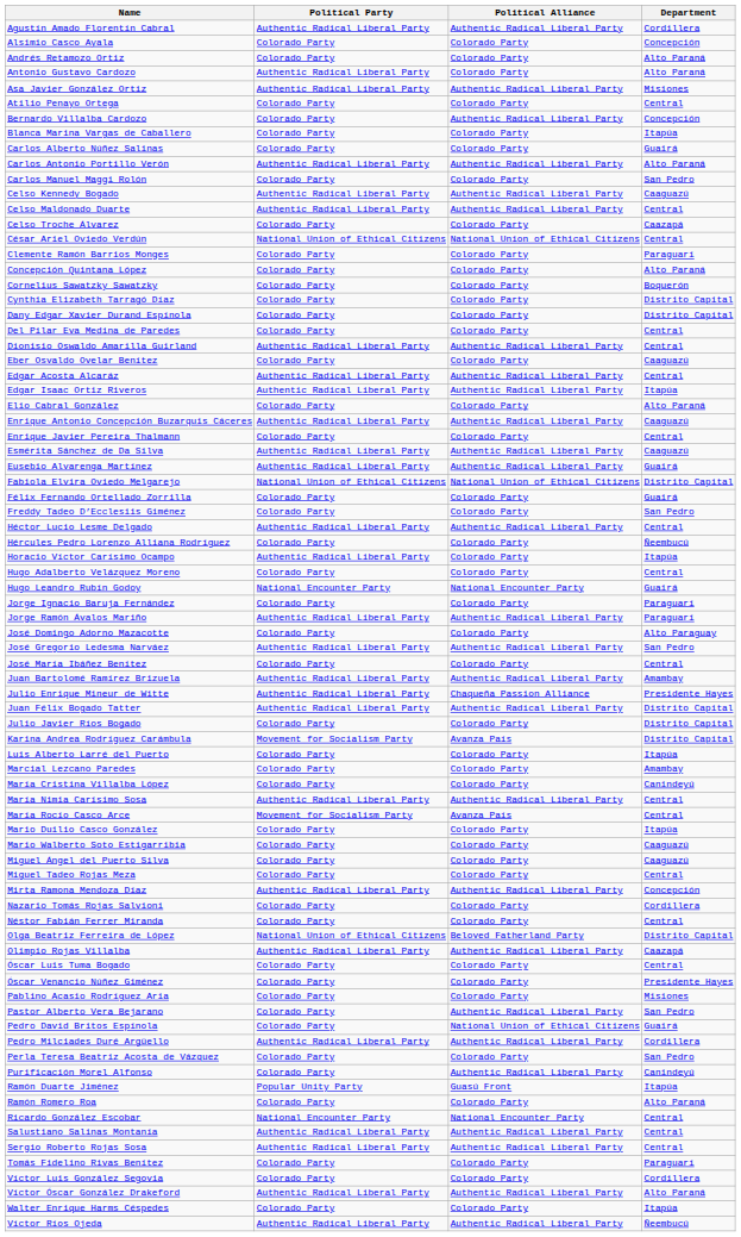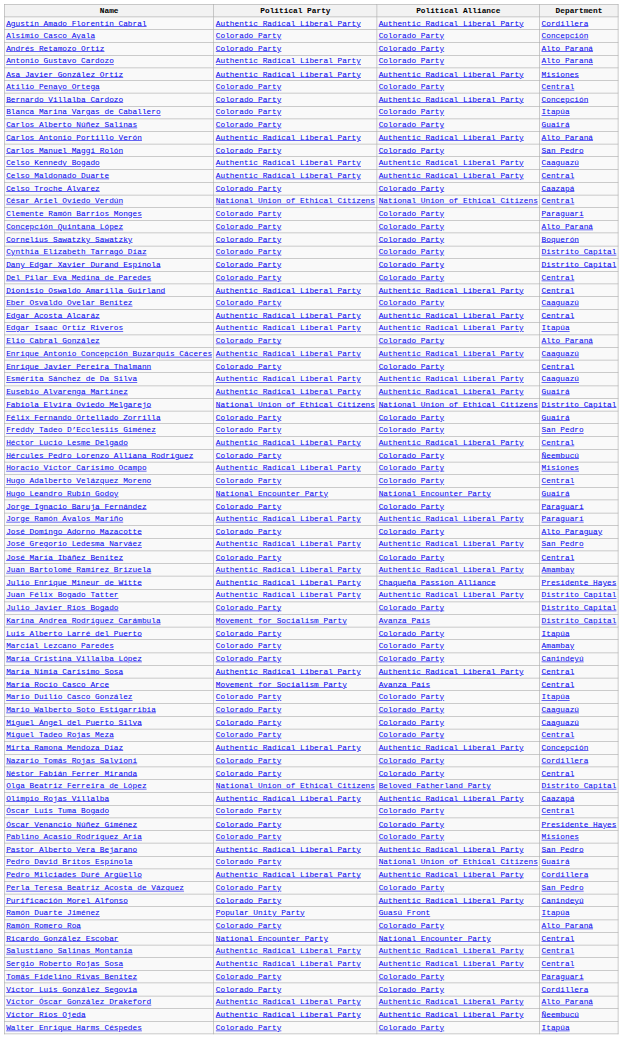 <table class="wikitable sortable">
 <tr>
 <th>Name</th>
 <th>Political Party</th>
 <th>Political Alliance</th>
 <th>Department</th>
 </tr>
 <tr>
 <td><a href='#'>Agustín Amado Florentín Cabral</a></td>
 <td><a href='#'>Authentic Radical Liberal Party</a></td>
 <td><a href='#'>Authentic Radical Liberal Party</a></td>
 <td><a href='#'>Cordillera</a></td>
 </tr>
 <tr>
 <td><a href='#'>Alsimio Casco Ayala</a></td>
 <td><a href='#'>Colorado Party</a></td>
 <td><a href='#'>Colorado Party</a></td>
 <td><a href='#'>Concepción</a></td>
 </tr>
 <tr>
 <td><a href='#'>Andrés Retamozo Ortiz</a></td>
 <td><a href='#'>Colorado Party</a></td>
 <td><a href='#'>Colorado Party</a></td>
 <td><a href='#'>Alto Paraná</a></td>
 </tr>
 <tr>
 <td><a href='#'>Antonio Gustavo Cardozo</a></td>
 <td><a href='#'>Authentic Radical Liberal Party</a></td>
 <td><a href='#'>Colorado Party</a></td>
 <td><a href='#'>Alto Paraná</a></td>
 </tr>
 <tr>
 <td><a href='#'>Asa Javier González Ortiz</a></td>
 <td><a href='#'>Authentic Radical Liberal Party</a></td>
 <td><a href='#'>Authentic Radical Liberal Party</a></td>
 <td><a href='#'>Misiones</a></td>
 </tr>
 <tr>
 <td><a href='#'>Atilio Penayo Ortega</a></td>
 <td><a href='#'>Colorado Party</a></td>
 <td><a href='#'>Colorado Party</a></td>
 <td><a href='#'>Central</a></td>
 </tr>
 <tr>
 <td><a href='#'>Bernardo Villalba Cardozo</a></td>
 <td><a href='#'>Colorado Party</a></td>
 <td><a href='#'>Authentic Radical Liberal Party</a></td>
 <td><a href='#'>Concepción</a></td>
 </tr>
 <tr>
 <td><a href='#'>Blanca Marina Vargas de Caballero</a></td>
 <td><a href='#'>Colorado Party</a></td>
 <td><a href='#'>Colorado Party</a></td>
 <td><a href='#'>Itapúa</a></td>
 </tr>
 <tr>
 <td><a href='#'>Carlos Alberto Núñez Salinas</a></td>
 <td><a href='#'>Colorado Party</a></td>
 <td><a href='#'>Colorado Party</a></td>
 <td><a href='#'>Guairá</a></td>
 </tr>
 <tr>
 <td><a href='#'>Carlos Antonio Portillo Verón</a></td>
 <td><a href='#'>Authentic Radical Liberal Party</a></td>
 <td><a href='#'>Authentic Radical Liberal Party</a></td>
 <td><a href='#'>Alto Paraná</a></td>
 </tr>
 <tr>
 <td><a href='#'>Carlos Manuel Maggi Rolón</a></td>
 <td><a href='#'>Colorado Party</a></td>
 <td><a href='#'>Colorado Party</a></td>
 <td><a href='#'>San Pedro</a></td>
 </tr>
 <tr>
 <td><a href='#'>Celso Kennedy Bogado</a></td>
 <td><a href='#'>Authentic Radical Liberal Party</a></td>
 <td><a href='#'>Authentic Radical Liberal Party</a></td>
 <td><a href='#'>Caaguazú</a></td>
 </tr>
 <tr>
 <td><a href='#'>Celso Maldonado Duarte</a></td>
 <td><a href='#'>Authentic Radical Liberal Party</a></td>
 <td><a href='#'>Authentic Radical Liberal Party</a></td>
 <td><a href='#'>Central</a></td>
 </tr>
 <tr>
 <td><a href='#'>Celso Troche Álvarez</a></td>
 <td><a href='#'>Colorado Party</a></td>
 <td><a href='#'>Colorado Party</a></td>
 <td><a href='#'>Caazapá</a></td>
 </tr>
 <tr>
 <td><a href='#'>César Ariel Oviedo Verdún</a></td>
 <td><a href='#'>National Union of Ethical Citizens</a></td>
 <td><a href='#'>National Union of Ethical Citizens</a></td>
 <td><a href='#'>Central</a></td>
 </tr>
 <tr>
 <td><a href='#'>Clemente Ramón Barrios Monges</a></td>
 <td><a href='#'>Colorado Party</a></td>
 <td><a href='#'>Colorado Party</a></td>
 <td><a href='#'>Paraguarí</a></td>
 </tr>
 <tr>
 <td><a href='#'>Concepción Quintana López</a></td>
 <td><a href='#'>Colorado Party</a></td>
 <td><a href='#'>Colorado Party</a></td>
 <td><a href='#'>Alto Paraná</a></td>
 </tr>
 <tr>
 <td><a href='#'>Cornelius Sawatzky Sawatzky</a></td>
 <td><a href='#'>Colorado Party</a></td>
 <td><a href='#'>Colorado Party</a></td>
 <td><a href='#'>Boquerón</a></td>
 </tr>
 <tr>
 <td><a href='#'>Cynthia Elizabeth Tarragó Díaz</a></td>
 <td><a href='#'>Colorado Party</a></td>
 <td><a href='#'>Colorado Party</a></td>
 <td><a href='#'>Distrito Capital</a></td>
 </tr>
 <tr>
 <td><a href='#'>Dany Edgar Xavier Durand Espínola</a></td>
 <td><a href='#'>Colorado Party</a></td>
 <td><a href='#'>Colorado Party</a></td>
 <td><a href='#'>Distrito Capital</a></td>
 </tr>
 <tr>
 <td><a href='#'>Del Pilar Eva Medina de Paredes</a></td>
 <td><a href='#'>Colorado Party</a></td>
 <td><a href='#'>Colorado Party</a></td>
 <td><a href='#'>Central</a></td>
 </tr>
 <tr>
 <td><a href='#'>Dionisio Oswaldo Amarilla Guirland</a></td>
 <td><a href='#'>Authentic Radical Liberal Party</a></td>
 <td><a href='#'>Authentic Radical Liberal Party</a></td>
 <td><a href='#'>Central</a></td>
 </tr>
 <tr>
 <td><a href='#'>Eber Osvaldo Ovelar Benítez</a></td>
 <td><a href='#'>Colorado Party</a></td>
 <td><a href='#'>Colorado Party</a></td>
 <td><a href='#'>Caaguazú</a></td>
 </tr>
 <tr>
 <td><a href='#'>Edgar Acosta Alcaráz</a></td>
 <td><a href='#'>Authentic Radical Liberal Party</a></td>
 <td><a href='#'>Authentic Radical Liberal Party</a></td>
 <td><a href='#'>Central</a></td>
 </tr>
 <tr>
 <td><a href='#'>Edgar Isaac Ortiz Riveros</a></td>
 <td><a href='#'>Authentic Radical Liberal Party</a></td>
 <td><a href='#'>Authentic Radical Liberal Party</a></td>
 <td><a href='#'>Itapúa</a></td>
 </tr>
 <tr>
 <td><a href='#'>Elio Cabral González</a></td>
 <td><a href='#'>Colorado Party</a></td>
 <td><a href='#'>Colorado Party</a></td>
 <td><a href='#'>Alto Paraná</a></td>
 </tr>
 <tr>
 <td><a href='#'>Enrique Antonio Concepción Buzarquis Cáceres</a></td>
 <td><a href='#'>Authentic Radical Liberal Party</a></td>
 <td><a href='#'>Authentic Radical Liberal Party</a></td>
 <td><a href='#'>Caaguazú</a></td>
 </tr>
 <tr>
 <td><a href='#'>Enrique Javier Pereira Thalmann</a></td>
 <td><a href='#'>Colorado Party</a></td>
 <td><a href='#'>Colorado Party</a></td>
 <td><a href='#'>Central</a></td>
 </tr>
 <tr>
 <td><a href='#'>Esmérita Sánchez de Da Silva</a></td>
 <td><a href='#'>Authentic Radical Liberal Party</a></td>
 <td><a href='#'>Authentic Radical Liberal Party</a></td>
 <td><a href='#'>Caaguazú</a></td>
 </tr>
 <tr>
 <td><a href='#'>Eusebio Alvarenga Martínez</a></td>
 <td><a href='#'>Authentic Radical Liberal Party</a></td>
 <td><a href='#'>Authentic Radical Liberal Party</a></td>
 <td><a href='#'>Guairá</a></td>
 </tr>
 <tr>
 <td><a href='#'>Fabiola Elvira Oviedo Melgarejo</a></td>
 <td><a href='#'>National Union of Ethical Citizens</a></td>
 <td><a href='#'>National Union of Ethical Citizens</a></td>
 <td><a href='#'>Distrito Capital</a></td>
 </tr>
 <tr>
 <td><a href='#'>Félix Fernando Ortellado Zorrilla</a></td>
 <td><a href='#'>Colorado Party</a></td>
 <td><a href='#'>Colorado Party</a></td>
 <td><a href='#'>Guairá</a></td>
 </tr>
 <tr>
 <td><a href='#'>Freddy Tadeo D’Ecclesiis Giménez</a></td>
 <td><a href='#'>Colorado Party</a></td>
 <td><a href='#'>Colorado Party</a></td>
 <td><a href='#'>San Pedro</a></td>
 </tr>
 <tr>
 <td><a href='#'>Héctor Lucio Lesme Delgado</a></td>
 <td><a href='#'>Authentic Radical Liberal Party</a></td>
 <td><a href='#'>Authentic Radical Liberal Party</a></td>
 <td><a href='#'>Central</a></td>
 </tr>
 <tr>
 <td><a href='#'>Hércules Pedro Lorenzo Alliana Rodríguez</a></td>
 <td><a href='#'>Colorado Party</a></td>
 <td><a href='#'>Colorado Party</a></td>
 <td><a href='#'>Ñeembucú</a></td>
 </tr>
 <tr>
 <td><a href='#'>Horacio Víctor Carísimo Ocampo</a></td>
 <td><a href='#'>Authentic Radical Liberal Party</a></td>
 <td><a href='#'>Colorado Party</a></td>
-<td><a href='#'>Itapúa</a></td>
+<td><a href='#'>Misiones</a></td>
 </tr>
 <tr>
 <td><a href='#'>Hugo Adalberto Velázquez Moreno</a></td>
 <td><a href='#'>Colorado Party</a></td>
 <td><a href='#'>Colorado Party</a></td>
 <td><a href='#'>Central</a></td>
 </tr>
 <tr>
 <td><a href='#'>Hugo Leandro Rubín Godoy</a></td>
 <td><a href='#'>National Encounter Party</a></td>
 <td><a href='#'>National Encounter Party</a></td>
 <td><a href='#'>Guairá</a></td>
 </tr>
 <tr>
 <td><a href='#'>Jorge Ignacio Baruja Fernández</a></td>
 <td><a href='#'>Colorado Party</a></td>
 <td><a href='#'>Colorado Party</a></td>
 <td><a href='#'>Paraguarí</a></td>
 </tr>
 <tr>
 <td><a href='#'>Jorge Ramón Ávalos Mariño</a></td>
 <td><a href='#'>Authentic Radical Liberal Party</a></td>
 <td><a href='#'>Authentic Radical Liberal Party</a></td>
 <td><a href='#'>Paraguarí</a></td>
 </tr>
 <tr>
 <td><a href='#'>José Domingo Adorno Mazacotte</a></td>
 <td><a href='#'>Colorado Party</a></td>
 <td><a href='#'>Colorado Party</a></td>
 <td><a href='#'>Alto Paraguay</a></td>
 </tr>
 <tr>
 <td><a href='#'>José Gregorio Ledesma Narváez</a></td>
 <td><a href='#'>Authentic Radical Liberal Party</a></td>
 <td><a href='#'>Authentic Radical Liberal Party</a></td>
 <td><a href='#'>San Pedro</a></td>
 </tr>
 <tr>
 <td><a href='#'>José María Ibáñez Benítez</a></td>
 <td><a href='#'>Colorado Party</a></td>
 <td><a href='#'>Colorado Party</a></td>
 <td><a href='#'>Central</a></td>
 </tr>
 <tr>
 <td><a href='#'>Juan Bartolomé Ramírez Brizuela</a></td>
 <td><a href='#'>Authentic Radical Liberal Party</a></td>
 <td><a href='#'>Authentic Radical Liberal Party</a></td>
 <td><a href='#'>Amambay</a></td>
 </tr>
 <tr>
 <td><a href='#'>Julio Enrique Mineur de Witte</a></td>
 <td><a href='#'>Authentic Radical Liberal Party</a></td>
 <td><a href='#'>Chaqueña Passion Alliance</a></td>
 <td><a href='#'>Presidente Hayes</a></td>
 </tr>
 <tr>
 <td><a href='#'>Juan Félix Bogado Tatter</a></td>
 <td><a href='#'>Authentic Radical Liberal Party</a></td>
 <td><a href='#'>Authentic Radical Liberal Party</a></td>
 <td><a href='#'>Distrito Capital</a></td>
 </tr>
 <tr>
 <td><a href='#'>Julio Javier Ríos Bogado</a></td>
 <td><a href='#'>Colorado Party</a></td>
 <td><a href='#'>Colorado Party</a></td>
 <td><a href='#'>Distrito Capital</a></td>
 </tr>
 <tr>
 <td><a href='#'>Karina Andrea Rodríguez Carámbula</a></td>
 <td><a href='#'>Movement for Socialism Party</a></td>
 <td><a href='#'>Avanza País</a></td>
 <td><a href='#'>Distrito Capital</a></td>
 </tr>
 <tr>
 <td><a href='#'>Luis Alberto Larré del Puerto</a></td>
 <td><a href='#'>Colorado Party</a></td>
 <td><a href='#'>Colorado Party</a></td>
 <td><a href='#'>Itapúa</a></td>
 </tr>
 <tr>
 <td><a href='#'>Marcial Lezcano Paredes</a></td>
 <td><a href='#'>Colorado Party</a></td>
 <td><a href='#'>Colorado Party</a></td>
 <td><a href='#'>Amambay</a></td>
 </tr>
 <tr>
 <td><a href='#'>María Cristina Villalba López</a></td>
 <td><a href='#'>Colorado Party</a></td>
 <td><a href='#'>Colorado Party</a></td>
 <td><a href='#'>Canindeyú</a></td>
 </tr>
 <tr>
 <td><a href='#'>María Nimia Carísimo Sosa</a></td>
 <td><a href='#'>Authentic Radical Liberal Party</a></td>
 <td><a href='#'>Authentic Radical Liberal Party</a></td>
 <td><a href='#'>Central</a></td>
 </tr>
 <tr>
 <td><a href='#'>María Rocío Casco Arce</a></td>
 <td><a href='#'>Movement for Socialism Party</a></td>
 <td><a href='#'>Avanza País</a></td>
 <td><a href='#'>Central</a></td>
 </tr>
 <tr>
 <td><a href='#'>Mario Duilio Casco González</a></td>
 <td><a href='#'>Colorado Party</a></td>
 <td><a href='#'>Colorado Party</a></td>
 <td><a href='#'>Itapúa</a></td>
 </tr>
 <tr>
 <td><a href='#'>Mario Walberto Soto Estigarribia</a></td>
 <td><a href='#'>Colorado Party</a></td>
 <td><a href='#'>Colorado Party</a></td>
 <td><a href='#'>Caaguazú</a></td>
 </tr>
 <tr>
 <td><a href='#'>Miguel Ángel del Puerto Silva</a></td>
 <td><a href='#'>Colorado Party</a></td>
 <td><a href='#'>Colorado Party</a></td>
 <td><a href='#'>Caaguazú</a></td>
 </tr>
 <tr>
 <td><a href='#'>Miguel Tadeo Rojas Meza</a></td>
 <td><a href='#'>Colorado Party</a></td>
 <td><a href='#'>Colorado Party</a></td>
 <td><a href='#'>Central</a></td>
 </tr>
 <tr>
 <td><a href='#'>Mirta Ramona Mendoza Díaz</a></td>
 <td><a href='#'>Authentic Radical Liberal Party</a></td>
 <td><a href='#'>Authentic Radical Liberal Party</a></td>
 <td><a href='#'>Concepción</a></td>
 </tr>
 <tr>
 <td><a href='#'>Nazario Tomás Rojas Salvioni</a></td>
 <td><a href='#'>Colorado Party</a></td>
 <td><a href='#'>Colorado Party</a></td>
 <td><a href='#'>Cordillera</a></td>
 </tr>
 <tr>
 <td><a href='#'>Néstor Fabián Ferrer Miranda</a></td>
 <td><a href='#'>Colorado Party</a></td>
 <td><a href='#'>Colorado Party</a></td>
 <td><a href='#'>Central</a></td>
 </tr>
 <tr>
 <td><a href='#'>Olga Beatriz Ferreira de López</a></td>
 <td><a href='#'>National Union of Ethical Citizens</a></td>
 <td><a href='#'>Beloved Fatherland Party</a></td>
 <td><a href='#'>Distrito Capital</a></td>
 </tr>
 <tr>
 <td><a href='#'>Olimpio Rojas Villalba</a></td>
 <td><a href='#'>Authentic Radical Liberal Party</a></td>
 <td><a href='#'>Authentic Radical Liberal Party</a></td>
 <td><a href='#'>Caazapá</a></td>
 </tr>
 <tr>
 <td><a href='#'>Óscar Luis Tuma Bogado</a></td>
 <td><a href='#'>Colorado Party</a></td>
 <td><a href='#'>Colorado Party</a></td>
 <td><a href='#'>Central</a></td>
 </tr>
 <tr>
 <td><a href='#'>Óscar Venancio Núñez Giménez</a></td>
 <td><a href='#'>Colorado Party</a></td>
 <td><a href='#'>Colorado Party</a></td>
 <td><a href='#'>Presidente Hayes</a></td>
 </tr>
 <tr>
 <td><a href='#'>Pablino Acasio Rodríguez Aria</a></td>
 <td><a href='#'>Colorado Party</a></td>
 <td><a href='#'>Colorado Party</a></td>
 <td><a href='#'>Misiones</a></td>
 </tr>
 <tr>
 <td><a href='#'>Pastor Alberto Vera Bejarano</a></td>
-<td><a href='#'>Colorado Party</a></td>
+<td><a href='#'>Authentic Radical Liberal Party</a></td>
 <td><a href='#'>Authentic Radical Liberal Party</a></td>
 <td><a href='#'>San Pedro</a></td>
 </tr>
 <tr>
 <td><a href='#'>Pedro David Britos Espínola</a></td>
 <td><a href='#'>Colorado Party</a></td>
 <td><a href='#'>National Union of Ethical Citizens</a></td>
 <td><a href='#'>Guairá</a></td>
 </tr>
 <tr>
 <td><a href='#'>Pedro Milciades Duré Argüello</a></td>
 <td><a href='#'>Authentic Radical Liberal Party</a></td>
 <td><a href='#'>Authentic Radical Liberal Party</a></td>
 <td><a href='#'>Cordillera</a></td>
 </tr>
 <tr>
 <td><a href='#'>Perla Teresa Beatriz Acosta de Vázquez</a></td>
 <td><a href='#'>Colorado Party</a></td>
 <td><a href='#'>Colorado Party</a></td>
 <td><a href='#'>San Pedro</a></td>
 </tr>
 <tr>
 <td><a href='#'>Purificación Morel Alfonso</a></td>
 <td><a href='#'>Colorado Party</a></td>
 <td><a href='#'>Authentic Radical Liberal Party</a></td>
 <td><a href='#'>Canindeyú</a></td>
 </tr>
 <tr>
 <td><a href='#'>Ramón Duarte Jiménez</a></td>
 <td><a href='#'>Popular Unity Party</a></td>
 <td><a href='#'>Guasú Front</a></td>
 <td><a href='#'>Itapúa</a></td>
 </tr>
 <tr>
 <td><a href='#'>Ramón Romero Roa</a></td>
 <td><a href='#'>Colorado Party</a></td>
 <td><a href='#'>Colorado Party</a></td>
 <td><a href='#'>Alto Paraná</a></td>
 </tr>
 <tr>
 <td><a href='#'>Ricardo González Escobar</a></td>
 <td><a href='#'>National Encounter Party</a></td>
 <td><a href='#'>National Encounter Party</a></td>
 <td><a href='#'>Central</a></td>
 </tr>
 <tr>
 <td><a href='#'>Salustiano Salinas Montanía</a></td>
 <td><a href='#'>Authentic Radical Liberal Party</a></td>
 <td><a href='#'>Authentic Radical Liberal Party</a></td>
 <td><a href='#'>Central</a></td>
 </tr>
 <tr>
 <td><a href='#'>Sergio Roberto Rojas Sosa</a></td>
 <td><a href='#'>Authentic Radical Liberal Party</a></td>
 <td><a href='#'>Authentic Radical Liberal Party</a></td>
 <td><a href='#'>Central</a></td>
 </tr>
 <tr>
 <td><a href='#'>Tomás Fidelino Rivas Benítez</a></td>
 <td><a href='#'>Colorado Party</a></td>
 <td><a href='#'>Colorado Party</a></td>
 <td><a href='#'>Paraguarí</a></td>
 </tr>
 <tr>
 <td><a href='#'>Víctor Luis González Segovia</a></td>
 <td><a href='#'>Colorado Party</a></td>
 <td><a href='#'>Colorado Party</a></td>
 <td><a href='#'>Cordillera</a></td>
 </tr>
 <tr>
 <td><a href='#'>Víctor Óscar González Drakeford</a></td>
 <td><a href='#'>Authentic Radical Liberal Party</a></td>
 <td><a href='#'>Authentic Radical Liberal Party</a></td>
 <td><a href='#'>Alto Paraná</a></td>
 </tr>
 <tr>
+<td><a href='#'>Víctor Ríos Ojeda</a></td>
+<td><a href='#'>Authentic Radical Liberal Party</a></td>
+<td><a href='#'>Authentic Radical Liberal Party</a></td>
+<td><a href='#'>Ñeembucú</a></td>
+</tr>
+<tr>
 <td><a href='#'>Walter Enrique Harms Céspedes</a></td>
 <td><a href='#'>Colorado Party</a></td>
 <td><a href='#'>Colorado Party</a></td>
 <td><a href='#'>Itapúa</a></td>
 </tr>
-<tr>
-<td><a href='#'>Víctor Ríos Ojeda</a></td>
-<td><a href='#'>Authentic Radical Liberal Party</a></td>
-<td><a href='#'>Authentic Radical Liberal Party</a></td>
-<td><a href='#'>Ñeembucú</a></td>
-</tr>
 </table>
